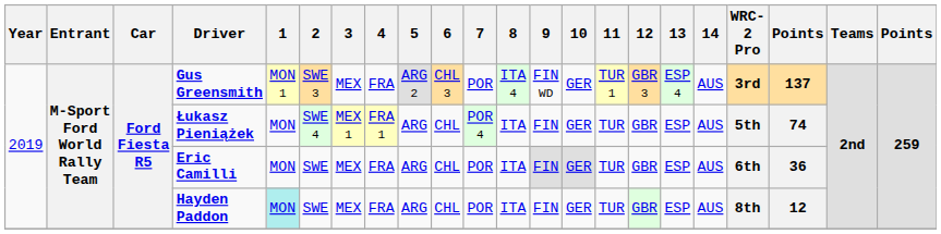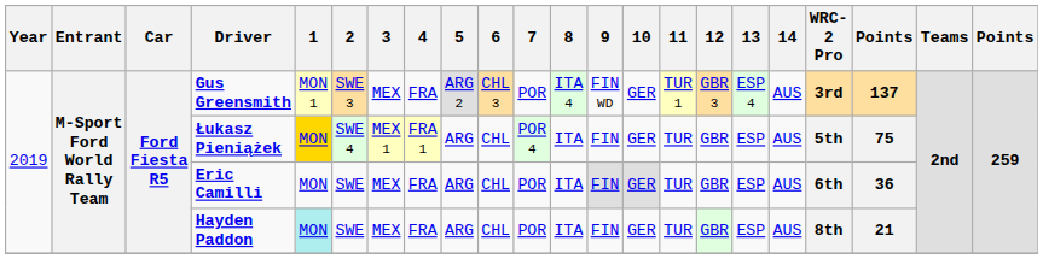 <table class="wikitable" border="1" style="text-align:center; font-size:90%;">
 <tr>
 <th>Year</th>
 <th>Entrant</th>
 <th>Car</th>
 <th>Driver</th>
 <th>1</th>
 <th>2</th>
 <th>3</th>
 <th>4</th>
 <th>5</th>
 <th>6</th>
 <th>7</th>
 <th>8</th>
 <th>9</th>
 <th>10</th>
 <th>11</th>
 <th>12</th>
 <th>13</th>
 <th>14</th>
 <th>WRC-2 Pro</th>
 <th>Points</th>
 <th>Teams</th>
 <th>Points</th>
 </tr>
 <tr>
 <td rowspan="4"><a href='#'>2019</a></td>
 <th rowspan="4">M-Sport Ford World Rally Team</th>
 <th rowspan="4"><a href='#'>Ford Fiesta R5</a></th>
 <td align="left"> <strong><a href='#'>Gus Greensmith</a></strong></td>
 <td style="background:#ffffbf;"><a href='#'>MON</a><br><small>1</small></td>
 <td style="background:#ffdf9f"><a href='#'>SWE</a><br><small>3</small></td>
 <td><a href='#'>MEX</a></td>
 <td><a href='#'>FRA</a></td>
 <td style="background:#DFDFDF;"><a href='#'>ARG</a><br><small>2</small></td>
 <td style="background:#ffdf9f"><a href='#'>CHL</a><br><small>3</small></td>
 <td><a href='#'>POR</a></td>
 <td style="background:#DFFFDF;"><a href='#'>ITA</a><br><small>4</small></td>
 <td><a href='#'>FIN</a><br><small>WD</small></td>
 <td><a href='#'>GER</a></td>
 <td style="background:#ffffbf;"><a href='#'>TUR</a><br><small>1</small></td>
 <td style="background:#ffdf9f"><a href='#'>GBR</a><br><small>3</small></td>
 <td style="background:#DFFFDF;"><a href='#'>ESP</a><br><small>4</small></td>
 <td><a href='#'>AUS</a><br></td>
 <th style="background:#ffdf9f">3rd</th>
 <th style="background:#ffdf9f">137</th>
 <th rowspan="4" style="background:#DFDFDF;">2nd</th>
 <th rowspan="4" style="background:#DFDFDF;">259</th>
 </tr>
 <tr>
 <td align="left"> <strong><a href='#'>Łukasz Pieniążek</a></strong></td>
-<td><a href='#'>MON</a></td>
+<td style="background: gold;"><a href='#'>MON</a></td>
 <td style="background:#DFFFDF;"><a href='#'>SWE</a><br><small>4</small></td>
 <td style="background:#ffffbf;"><a href='#'>MEX</a><br><small>1</small></td>
 <td style="background:#ffffbf;"><a href='#'>FRA</a><br><small>1</small></td>
 <td><a href='#'>ARG</a></td>
 <td><a href='#'>CHL</a></td>
 <td style="background:#DFFFDF;"><a href='#'>POR</a><br><small>4</small></td>
 <td><a href='#'>ITA</a></td>
 <td><a href='#'>FIN</a></td>
 <td><a href='#'>GER</a></td>
 <td><a href='#'>TUR</a></td>
 <td><a href='#'>GBR</a></td>
 <td><a href='#'>ESP</a></td>
 <td><a href='#'>AUS</a><br></td>
 <th>5th</th>
-<th>74</th>
+<th>75</th>
 </tr>
 <tr>
 <td align="left"> <strong><a href='#'>Eric Camilli</a></strong></td>
 <td><a href='#'>MON</a></td>
 <td><a href='#'>SWE</a></td>
 <td><a href='#'>MEX</a></td>
 <td><a href='#'>FRA</a></td>
 <td><a href='#'>ARG</a></td>
 <td><a href='#'>CHL</a></td>
 <td><a href='#'>POR</a></td>
 <td><a href='#'>ITA</a></td>
 <td style="background:#DFDFDF;"><a href='#'>FIN</a><br></td>
 <td style="background:#DFDFDF;"><a href='#'>GER</a><br></td>
 <td><a href='#'>TUR</a></td>
 <td><a href='#'>GBR</a></td>
 <td><a href='#'>ESP</a></td>
 <td><a href='#'>AUS</a><br></td>
 <th>6th</th>
 <th>36</th>
 </tr>
 <tr>
 <td align="left"> <strong><a href='#'>Hayden Paddon</a></strong></td>
 <td style="background: paleturquoise;"><a href='#'>MON</a></td>
 <td><a href='#'>SWE</a></td>
 <td><a href='#'>MEX</a></td>
 <td><a href='#'>FRA</a></td>
 <td><a href='#'>ARG</a></td>
 <td><a href='#'>CHL</a></td>
 <td><a href='#'>POR</a></td>
 <td><a href='#'>ITA</a></td>
 <td><a href='#'>FIN</a></td>
 <td><a href='#'>GER</a></td>
 <td><a href='#'>TUR</a></td>
 <td style="background:#DFFFDF;"><a href='#'>GBR</a><br></td>
 <td><a href='#'>ESP</a></td>
 <td><a href='#'>AUS</a><br></td>
 <th>8th</th>
-<th>12</th>
+<th>21</th>
 </tr>
 <tr>
 </tr>
 </table>
